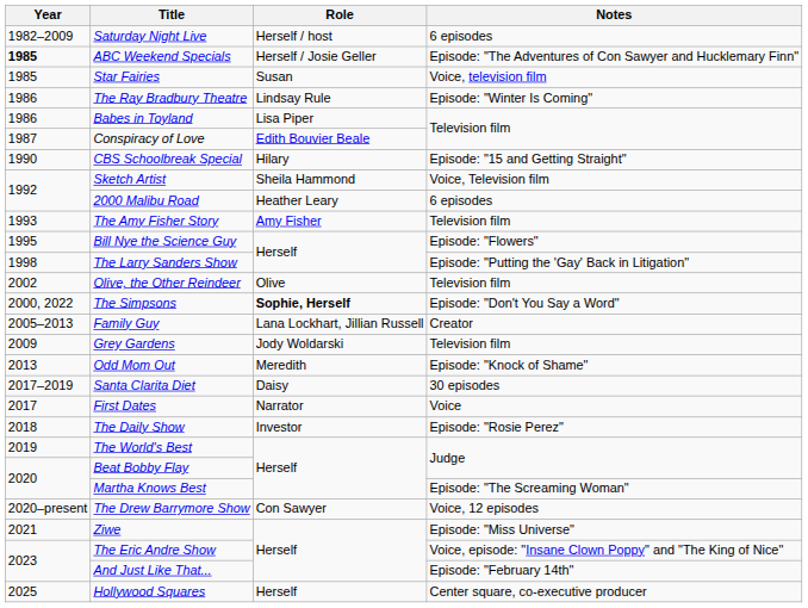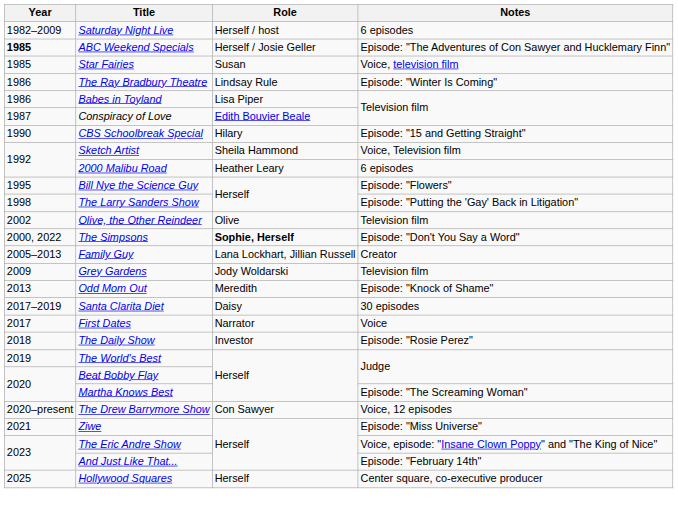 <table class="wikitable sortable">
 <tr>
 <th>Year</th>
 <th>Title</th>
 <th>Role</th>
 <th class="unsortable">Notes</th>
 </tr>
 <tr>
 <td>1982–2009</td>
 <td><em><a href='#'>Saturday Night Live</a></em></td>
 <td>Herself / host</td>
 <td>6 episodes</td>
 </tr>
 <tr>
 <td><strong>1985</strong></td>
 <td><em><a href='#'>ABC Weekend Specials</a></em></td>
 <td>Herself / Josie Geller</td>
 <td>Episode: "The Adventures of Con Sawyer and Hucklemary Finn"</td>
 </tr>
 <tr>
 <td>1985</td>
 <td><em><a href='#'>Star Fairies</a></em></td>
 <td>Susan</td>
 <td>Voice, <a href='#'>television film</a></td>
 </tr>
 <tr>
 <td>1986</td>
 <td><em><a href='#'>The Ray Bradbury Theatre</a></em></td>
 <td>Lindsay Rule</td>
 <td>Episode: "Winter Is Coming"</td>
 </tr>
 <tr>
 <td>1986</td>
 <td><em><a href='#'>Babes in Toyland</a></em></td>
 <td>Lisa Piper</td>
 <td rowspan="2">Television film</td>
 </tr>
 <tr>
 <td>1987</td>
 <td><em>Conspiracy of Love</em></td>
 <td><a href='#'>Edith Bouvier Beale</a></td>
 </tr>
 <tr>
 <td>1990</td>
 <td><em><a href='#'>CBS Schoolbreak Special</a></em></td>
 <td>Hilary</td>
 <td>Episode: "15 and Getting Straight"</td>
 </tr>
 <tr>
 <td rowspan="2">1992</td>
 <td><em><a href='#'>Sketch Artist</a></em></td>
 <td>Sheila Hammond</td>
 <td>Voice, Television film</td>
 </tr>
 <tr>
 <td><em><a href='#'>2000 Malibu Road</a></em></td>
 <td>Heather Leary</td>
 <td>6 episodes</td>
-</tr>
-<tr>
-<td>1993</td>
-<td><em><a href='#'>The Amy Fisher Story</a></em></td>
-<td><a href='#'>Amy Fisher</a></td>
-<td>Television film</td>
 </tr>
 <tr>
 <td>1995</td>
 <td><em><a href='#'>Bill Nye the Science Guy</a></em></td>
 <td rowspan="2">Herself</td>
 <td>Episode: "Flowers"</td>
 </tr>
 <tr>
 <td>1998</td>
 <td><em><a href='#'>The Larry Sanders Show</a></em></td>
 <td>Episode: "Putting the 'Gay' Back in Litigation"</td>
 </tr>
 <tr>
 <td>2002</td>
 <td><em><a href='#'>Olive, the Other Reindeer</a></em></td>
 <td>Olive</td>
 <td>Television film</td>
 </tr>
 <tr>
 <td>2000, 2022</td>
 <td><em><a href='#'>The Simpsons</a></em></td>
 <td><strong>Sophie, Herself</strong></td>
 <td>Episode: "Don't You Say a Word"</td>
 </tr>
 <tr>
 <td>2005–2013</td>
 <td><em><a href='#'>Family Guy</a></em></td>
 <td>Lana Lockhart, Jillian Russell</td>
 <td>Creator</td>
 </tr>
 <tr>
 <td>2009</td>
 <td><em><a href='#'>Grey Gardens</a></em></td>
 <td>Jody Woldarski</td>
 <td>Television film</td>
 </tr>
 <tr>
 <td>2013</td>
 <td><em><a href='#'>Odd Mom Out</a></em></td>
 <td>Meredith</td>
 <td>Episode: "Knock of Shame"</td>
 </tr>
 <tr>
 <td>2017–2019</td>
 <td><em><a href='#'>Santa Clarita Diet</a></em></td>
 <td>Daisy</td>
 <td>30 episodes</td>
 </tr>
 <tr>
 <td>2017</td>
 <td><em><a href='#'>First Dates</a></em></td>
 <td>Narrator</td>
 <td>Voice</td>
 </tr>
 <tr>
 <td>2018</td>
 <td><em><a href='#'>The Daily Show</a></em></td>
 <td>Investor</td>
 <td>Episode: "Rosie Perez"</td>
 </tr>
 <tr>
 <td>2019</td>
 <td><em><a href='#'>The World's Best</a></em></td>
 <td rowspan="3">Herself</td>
 <td rowspan="2">Judge</td>
 </tr>
 <tr>
 <td rowspan="2">2020</td>
 <td><em><a href='#'>Beat Bobby Flay</a></em></td>
 </tr>
 <tr>
 <td><em><a href='#'>Martha Knows Best</a></em></td>
 <td>Episode: "The Screaming Woman"</td>
 </tr>
 <tr>
 <td>2020–present</td>
 <td><em><a href='#'>The Drew Barrymore Show</a></em></td>
 <td>Con Sawyer</td>
 <td>Voice, 12 episodes</td>
 </tr>
 <tr>
 <td>2021</td>
 <td><em><a href='#'>Ziwe</a></em></td>
 <td rowspan="3">Herself</td>
 <td>Episode: "Miss Universe"</td>
 </tr>
 <tr>
 <td rowspan="2">2023</td>
 <td><em><a href='#'>The Eric Andre Show</a></em></td>
 <td>Voice, episode: "<a href='#'>Insane Clown Poppy</a>" and "The King of Nice"</td>
 </tr>
 <tr>
 <td><em><a href='#'>And Just Like That...</a></em></td>
 <td>Episode: "February 14th"</td>
 </tr>
 <tr>
 <td>2025</td>
 <td><em><a href='#'>Hollywood Squares</a></em></td>
 <td>Herself</td>
 <td>Center square, co-executive producer</td>
 </tr>
 </table>
